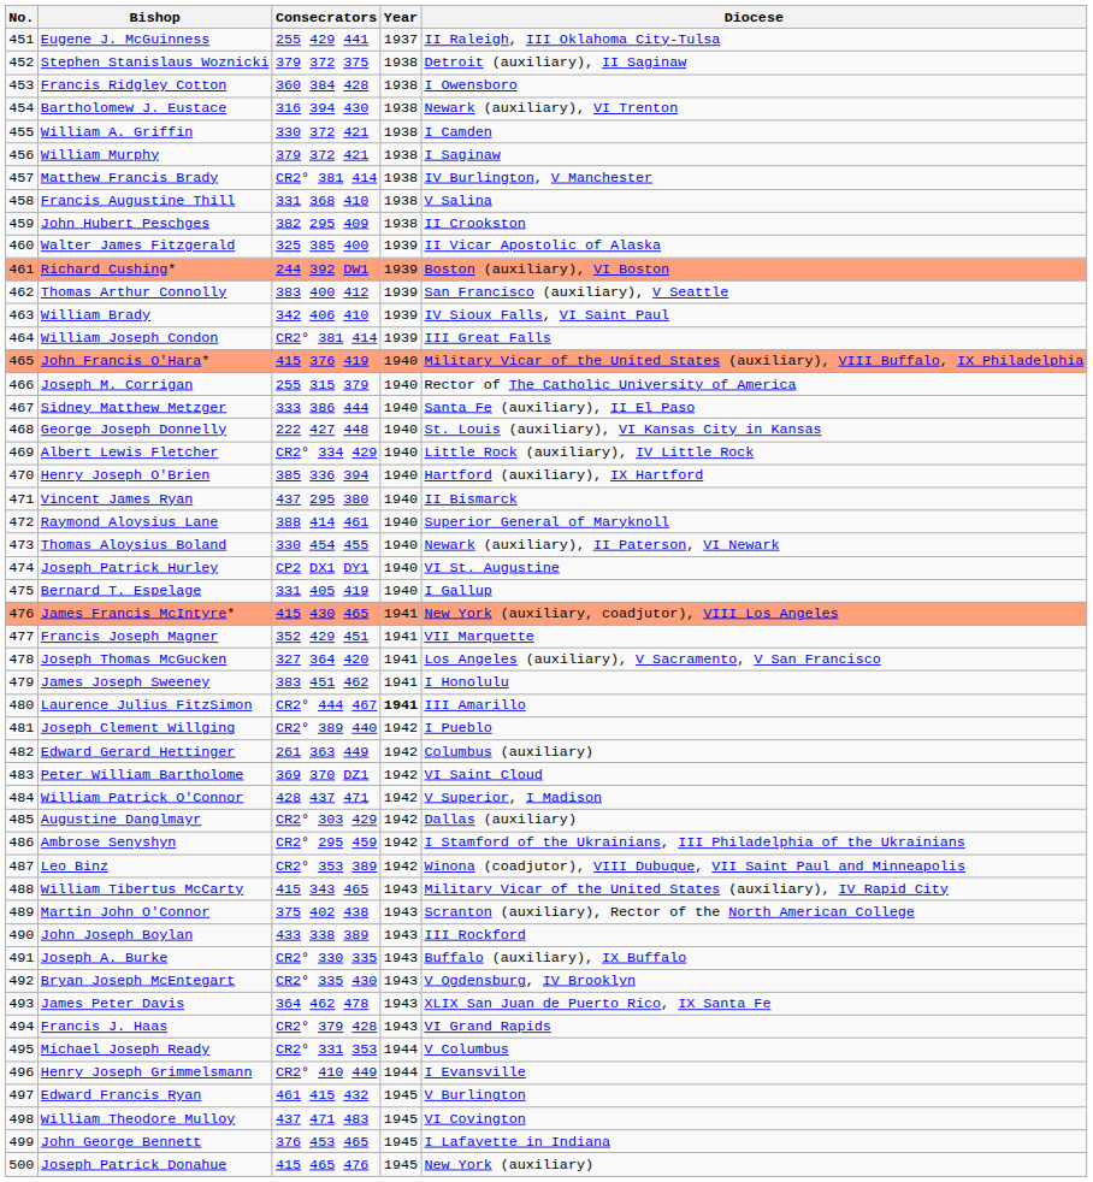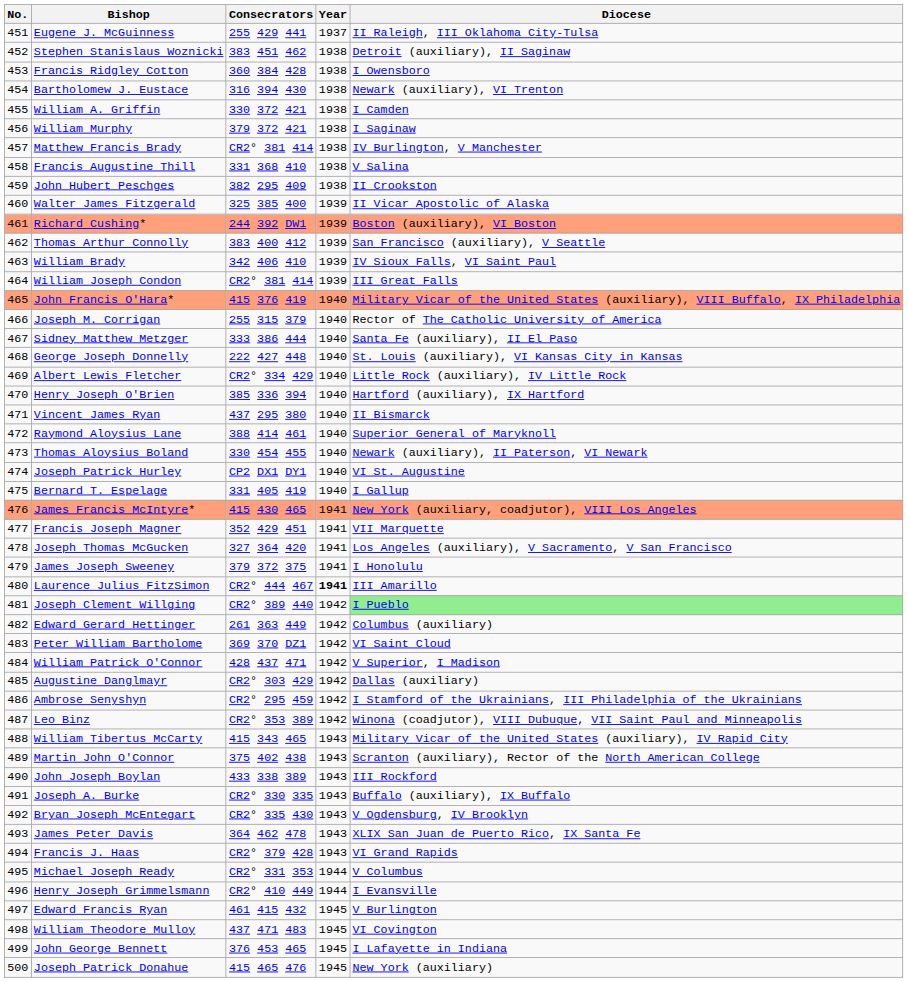 <table class="wikitable">
 <tr>
 <th>No.</th>
 <th>Bishop</th>
 <th>Consecrators</th>
 <th>Year</th>
 <th>Diocese</th>
 </tr>
 <tr>
 <td>451</td>
 <td><a href='#'>Eugene J. McGuinness</a></td>
 <td><a href='#'>255</a> <a href='#'>429</a> <a href='#'>441</a></td>
 <td>1937</td>
 <td><a href='#'>II Raleigh</a>, <a href='#'>III Oklahoma City-Tulsa</a></td>
 </tr>
 <tr>
 <td>452</td>
 <td><a href='#'>Stephen Stanislaus Woznicki</a></td>
-<td><a href='#'>379</a> <a href='#'>372</a> <a href='#'>375</a></td>
+<td><a href='#'>383</a> <a href='#'>451</a> <a href='#'>462</a></td>
 <td>1938</td>
 <td><a href='#'>Detroit</a> (auxiliary), <a href='#'>II Saginaw</a></td>
 </tr>
 <tr>
 <td>453</td>
 <td><a href='#'>Francis Ridgley Cotton</a></td>
 <td><a href='#'>360</a> <a href='#'>384</a> <a href='#'>428</a></td>
 <td>1938</td>
 <td><a href='#'>I Owensboro</a></td>
 </tr>
 <tr>
 <td>454</td>
 <td><a href='#'>Bartholomew J. Eustace</a></td>
 <td><a href='#'>316</a> <a href='#'>394</a> <a href='#'>430</a></td>
 <td>1938</td>
 <td><a href='#'>Newark</a> (auxiliary), <a href='#'>VI Trenton</a></td>
 </tr>
 <tr>
 <td>455</td>
 <td><a href='#'>William A. Griffin</a></td>
 <td><a href='#'>330</a> <a href='#'>372</a> <a href='#'>421</a></td>
 <td>1938</td>
 <td><a href='#'>I Camden</a></td>
 </tr>
 <tr>
 <td>456</td>
 <td><a href='#'>William Murphy</a></td>
 <td><a href='#'>379</a> <a href='#'>372</a> <a href='#'>421</a></td>
 <td>1938</td>
 <td><a href='#'>I Saginaw</a></td>
 </tr>
 <tr>
 <td>457</td>
 <td><a href='#'>Matthew Francis Brady</a></td>
 <td><a href='#'>CR2</a>° <a href='#'>381</a> <a href='#'>414</a></td>
 <td>1938</td>
 <td><a href='#'>IV Burlington</a>, <a href='#'>V Manchester</a></td>
 </tr>
 <tr>
 <td>458</td>
 <td><a href='#'>Francis Augustine Thill</a></td>
 <td><a href='#'>331</a> <a href='#'>368</a> <a href='#'>410</a></td>
 <td>1938</td>
 <td><a href='#'>V Salina</a></td>
 </tr>
 <tr>
 <td>459</td>
 <td><a href='#'>John Hubert Peschges</a></td>
 <td><a href='#'>382</a> <a href='#'>295</a> <a href='#'>409</a></td>
 <td>1938</td>
 <td><a href='#'>II Crookston</a></td>
 </tr>
 <tr>
 <td>460</td>
 <td><a href='#'>Walter James Fitzgerald</a></td>
 <td><a href='#'>325</a> <a href='#'>385</a> <a href='#'>400</a></td>
 <td>1939</td>
 <td><a href='#'>II Vicar Apostolic of Alaska</a></td>
 </tr>
 <tr bgcolor="#FFA07A">
 <td>461</td>
 <td><a href='#'>Richard Cushing</a>*</td>
 <td><a href='#'>244</a> <a href='#'>392</a> <a href='#'>DW1</a></td>
 <td>1939</td>
 <td><a href='#'>Boston</a> (auxiliary), <a href='#'>VI Boston</a></td>
 </tr>
 <tr>
 <td>462</td>
 <td><a href='#'>Thomas Arthur Connolly</a></td>
 <td><a href='#'>383</a> <a href='#'>400</a> <a href='#'>412</a></td>
 <td>1939</td>
 <td><a href='#'>San Francisco</a> (auxiliary), <a href='#'>V Seattle</a></td>
 </tr>
 <tr>
 <td>463</td>
 <td><a href='#'>William Brady</a></td>
 <td><a href='#'>342</a> <a href='#'>406</a> <a href='#'>410</a></td>
 <td>1939</td>
 <td><a href='#'>IV Sioux Falls</a>, <a href='#'>VI Saint Paul</a></td>
 </tr>
 <tr>
 <td>464</td>
 <td><a href='#'>William Joseph Condon</a></td>
 <td><a href='#'>CR2</a>° <a href='#'>381</a> <a href='#'>414</a></td>
 <td>1939</td>
 <td><a href='#'>III Great Falls</a></td>
 </tr>
 <tr bgcolor="#FFA07A">
 <td>465</td>
 <td><a href='#'>John Francis O'Hara</a>*</td>
 <td><a href='#'>415</a> <a href='#'>376</a> <a href='#'>419</a></td>
 <td>1940</td>
 <td><a href='#'>Military Vicar of the United States</a> (auxiliary), <a href='#'>VIII Buffalo</a>, <a href='#'>IX Philadelphia</a></td>
 </tr>
 <tr>
 <td>466</td>
 <td><a href='#'>Joseph M. Corrigan</a></td>
 <td><a href='#'>255</a> <a href='#'>315</a> <a href='#'>379</a></td>
 <td>1940</td>
 <td>Rector of <a href='#'>The Catholic University of America</a></td>
 </tr>
 <tr>
 <td>467</td>
 <td><a href='#'>Sidney Matthew Metzger</a></td>
 <td><a href='#'>333</a> <a href='#'>386</a> <a href='#'>444</a></td>
 <td>1940</td>
 <td><a href='#'>Santa Fe</a> (auxiliary), <a href='#'>II El Paso</a></td>
 </tr>
 <tr>
 <td>468</td>
 <td><a href='#'>George Joseph Donnelly</a></td>
 <td><a href='#'>222</a> <a href='#'>427</a> <a href='#'>448</a></td>
 <td>1940</td>
 <td><a href='#'>St. Louis</a> (auxiliary), <a href='#'>VI Kansas City in Kansas</a></td>
 </tr>
 <tr>
 <td>469</td>
 <td><a href='#'>Albert Lewis Fletcher</a></td>
 <td><a href='#'>CR2</a>° <a href='#'>334</a> <a href='#'>429</a></td>
 <td>1940</td>
 <td><a href='#'>Little Rock</a> (auxiliary), <a href='#'>IV Little Rock</a></td>
 </tr>
 <tr>
 <td>470</td>
 <td><a href='#'>Henry Joseph O'Brien</a></td>
 <td><a href='#'>385</a> <a href='#'>336</a> <a href='#'>394</a></td>
 <td>1940</td>
 <td><a href='#'>Hartford</a> (auxiliary), <a href='#'>IX Hartford</a></td>
 </tr>
 <tr>
 <td>471</td>
 <td><a href='#'>Vincent James Ryan</a></td>
 <td><a href='#'>437</a> <a href='#'>295</a> <a href='#'>380</a></td>
 <td>1940</td>
 <td><a href='#'>II Bismarck</a></td>
 </tr>
 <tr>
 <td>472</td>
 <td><a href='#'>Raymond Aloysius Lane</a></td>
 <td><a href='#'>388</a> <a href='#'>414</a> <a href='#'>461</a></td>
 <td>1940</td>
 <td><a href='#'>Superior General of Maryknoll</a></td>
 </tr>
 <tr>
 <td>473</td>
 <td><a href='#'>Thomas Aloysius Boland</a></td>
 <td><a href='#'>330</a> <a href='#'>454</a> <a href='#'>455</a></td>
 <td>1940</td>
 <td><a href='#'>Newark</a> (auxiliary), <a href='#'>II Paterson</a>, <a href='#'>VI Newark</a></td>
 </tr>
 <tr>
 <td>474</td>
 <td><a href='#'>Joseph Patrick Hurley</a></td>
 <td><a href='#'>CP2</a> <a href='#'>DX1</a> <a href='#'>DY1</a></td>
 <td>1940</td>
 <td><a href='#'>VI St. Augustine</a></td>
 </tr>
 <tr>
 <td>475</td>
 <td><a href='#'>Bernard T. Espelage</a></td>
 <td><a href='#'>331</a> <a href='#'>405</a> <a href='#'>419</a></td>
 <td>1940</td>
 <td><a href='#'>I Gallup</a></td>
 </tr>
 <tr bgcolor="#FFA07A">
 <td>476</td>
 <td><a href='#'>James Francis McIntyre</a>*</td>
 <td><a href='#'>415</a> <a href='#'>430</a> <a href='#'>465</a></td>
 <td>1941</td>
 <td><a href='#'>New York</a> (auxiliary, coadjutor), <a href='#'>VIII Los Angeles</a></td>
 </tr>
 <tr>
 <td>477</td>
 <td><a href='#'>Francis Joseph Magner</a></td>
 <td><a href='#'>352</a> <a href='#'>429</a> <a href='#'>451</a></td>
 <td>1941</td>
 <td><a href='#'>VII Marquette</a></td>
 </tr>
 <tr>
 <td>478</td>
 <td><a href='#'>Joseph Thomas McGucken</a></td>
 <td><a href='#'>327</a> <a href='#'>364</a> <a href='#'>420</a></td>
 <td>1941</td>
 <td><a href='#'>Los Angeles</a> (auxiliary), <a href='#'>V Sacramento</a>, <a href='#'>V San Francisco</a></td>
 </tr>
 <tr>
 <td>479</td>
 <td><a href='#'>James Joseph Sweeney</a></td>
-<td><a href='#'>383</a> <a href='#'>451</a> <a href='#'>462</a></td>
+<td><a href='#'>379</a> <a href='#'>372</a> <a href='#'>375</a></td>
 <td>1941</td>
 <td><a href='#'>I Honolulu</a></td>
 </tr>
 <tr>
 <td>480</td>
 <td><a href='#'>Laurence Julius FitzSimon</a></td>
 <td><a href='#'>CR2</a>° <a href='#'>444</a> <a href='#'>467</a></td>
 <td><strong>1941</strong></td>
 <td><a href='#'>III Amarillo</a></td>
 </tr>
 <tr>
 <td>481</td>
 <td><a href='#'>Joseph Clement Willging</a></td>
 <td><a href='#'>CR2</a>° <a href='#'>389</a> <a href='#'>440</a></td>
 <td>1942</td>
-<td><a href='#'>I Pueblo</a></td>
+<td style="background: lightgreen;"><a href='#'>I Pueblo</a></td>
 </tr>
 <tr>
 <td>482</td>
 <td><a href='#'>Edward Gerard Hettinger</a></td>
 <td><a href='#'>261</a> <a href='#'>363</a> <a href='#'>449</a></td>
 <td>1942</td>
 <td><a href='#'>Columbus</a> (auxiliary)</td>
 </tr>
 <tr>
 <td>483</td>
 <td><a href='#'>Peter William Bartholome</a></td>
 <td><a href='#'>369</a> <a href='#'>370</a> <a href='#'>DZ1</a></td>
 <td>1942</td>
 <td><a href='#'>VI Saint Cloud</a></td>
 </tr>
 <tr>
 <td>484</td>
 <td><a href='#'>William Patrick O'Connor</a></td>
 <td><a href='#'>428</a> <a href='#'>437</a> <a href='#'>471</a></td>
 <td>1942</td>
 <td><a href='#'>V Superior</a>, <a href='#'>I Madison</a></td>
 </tr>
 <tr>
 <td>485</td>
 <td><a href='#'>Augustine Danglmayr</a></td>
 <td><a href='#'>CR2</a>° <a href='#'>303</a> <a href='#'>429</a></td>
 <td>1942</td>
 <td><a href='#'>Dallas</a> (auxiliary)</td>
 </tr>
 <tr>
 <td>486</td>
 <td><a href='#'>Ambrose Senyshyn</a></td>
 <td><a href='#'>CR2</a>° <a href='#'>295</a> <a href='#'>459</a></td>
 <td>1942</td>
 <td><a href='#'>I Stamford of the Ukrainians</a>, <a href='#'>III Philadelphia of the Ukrainians</a></td>
 </tr>
 <tr>
 <td>487</td>
 <td><a href='#'>Leo Binz</a></td>
 <td><a href='#'>CR2</a>° <a href='#'>353</a> <a href='#'>389</a></td>
 <td>1942</td>
 <td><a href='#'>Winona</a> (coadjutor), <a href='#'>VIII Dubuque</a>, <a href='#'>VII Saint Paul and Minneapolis</a></td>
 </tr>
 <tr>
 <td>488</td>
 <td><a href='#'>William Tibertus McCarty</a></td>
 <td><a href='#'>415</a> <a href='#'>343</a> <a href='#'>465</a></td>
 <td>1943</td>
 <td><a href='#'>Military Vicar of the United States</a> (auxiliary), <a href='#'>IV Rapid City</a></td>
 </tr>
 <tr>
 <td>489</td>
 <td><a href='#'>Martin John O'Connor</a></td>
 <td><a href='#'>375</a> <a href='#'>402</a> <a href='#'>438</a></td>
 <td>1943</td>
 <td><a href='#'>Scranton</a> (auxiliary), Rector of the <a href='#'>North American College</a></td>
 </tr>
 <tr>
 <td>490</td>
 <td><a href='#'>John Joseph Boylan</a></td>
 <td><a href='#'>433</a> <a href='#'>338</a> <a href='#'>389</a></td>
 <td>1943</td>
 <td><a href='#'>III Rockford</a></td>
 </tr>
 <tr>
 <td>491</td>
 <td><a href='#'>Joseph A. Burke</a></td>
 <td><a href='#'>CR2</a>° <a href='#'>330</a> <a href='#'>335</a></td>
 <td>1943</td>
 <td><a href='#'>Buffalo</a> (auxiliary), <a href='#'>IX Buffalo</a></td>
 </tr>
 <tr>
 <td>492</td>
 <td><a href='#'>Bryan Joseph McEntegart</a></td>
 <td><a href='#'>CR2</a>° <a href='#'>335</a> <a href='#'>430</a></td>
 <td>1943</td>
 <td><a href='#'>V Ogdensburg</a>, <a href='#'>IV Brooklyn</a></td>
 </tr>
 <tr>
 <td>493</td>
 <td><a href='#'>James Peter Davis</a></td>
 <td><a href='#'>364</a> <a href='#'>462</a> <a href='#'>478</a></td>
 <td>1943</td>
 <td><a href='#'>XLIX San Juan de Puerto Rico</a>, <a href='#'>IX Santa Fe</a></td>
 </tr>
 <tr>
 <td>494</td>
 <td><a href='#'>Francis J. Haas</a></td>
 <td><a href='#'>CR2</a>° <a href='#'>379</a> <a href='#'>428</a></td>
 <td>1943</td>
 <td><a href='#'>VI Grand Rapids</a></td>
 </tr>
 <tr>
 <td>495</td>
 <td><a href='#'>Michael Joseph Ready</a></td>
 <td><a href='#'>CR2</a>° <a href='#'>331</a> <a href='#'>353</a></td>
 <td>1944</td>
 <td><a href='#'>V Columbus</a></td>
 </tr>
 <tr>
 <td>496</td>
 <td><a href='#'>Henry Joseph Grimmelsmann</a></td>
 <td><a href='#'>CR2</a>° <a href='#'>410</a> <a href='#'>449</a></td>
 <td>1944</td>
 <td><a href='#'>I Evansville</a></td>
 </tr>
 <tr>
 <td>497</td>
 <td><a href='#'>Edward Francis Ryan</a></td>
 <td><a href='#'>461</a> <a href='#'>415</a> <a href='#'>432</a></td>
 <td>1945</td>
 <td><a href='#'>V Burlington</a></td>
 </tr>
 <tr>
 <td>498</td>
 <td><a href='#'>William Theodore Mulloy</a></td>
 <td><a href='#'>437</a> <a href='#'>471</a> <a href='#'>483</a></td>
 <td>1945</td>
 <td><a href='#'>VI Covington</a></td>
 </tr>
 <tr>
 <td>499</td>
 <td><a href='#'>John George Bennett</a></td>
 <td><a href='#'>376</a> <a href='#'>453</a> <a href='#'>465</a></td>
 <td>1945</td>
 <td><a href='#'>I Lafayette in Indiana</a></td>
 </tr>
 <tr>
 <td>500</td>
 <td><a href='#'>Joseph Patrick Donahue</a></td>
 <td><a href='#'>415</a> <a href='#'>465</a> <a href='#'>476</a></td>
 <td>1945</td>
 <td><a href='#'>New York</a> (auxiliary)</td>
 </tr>
 </table>
